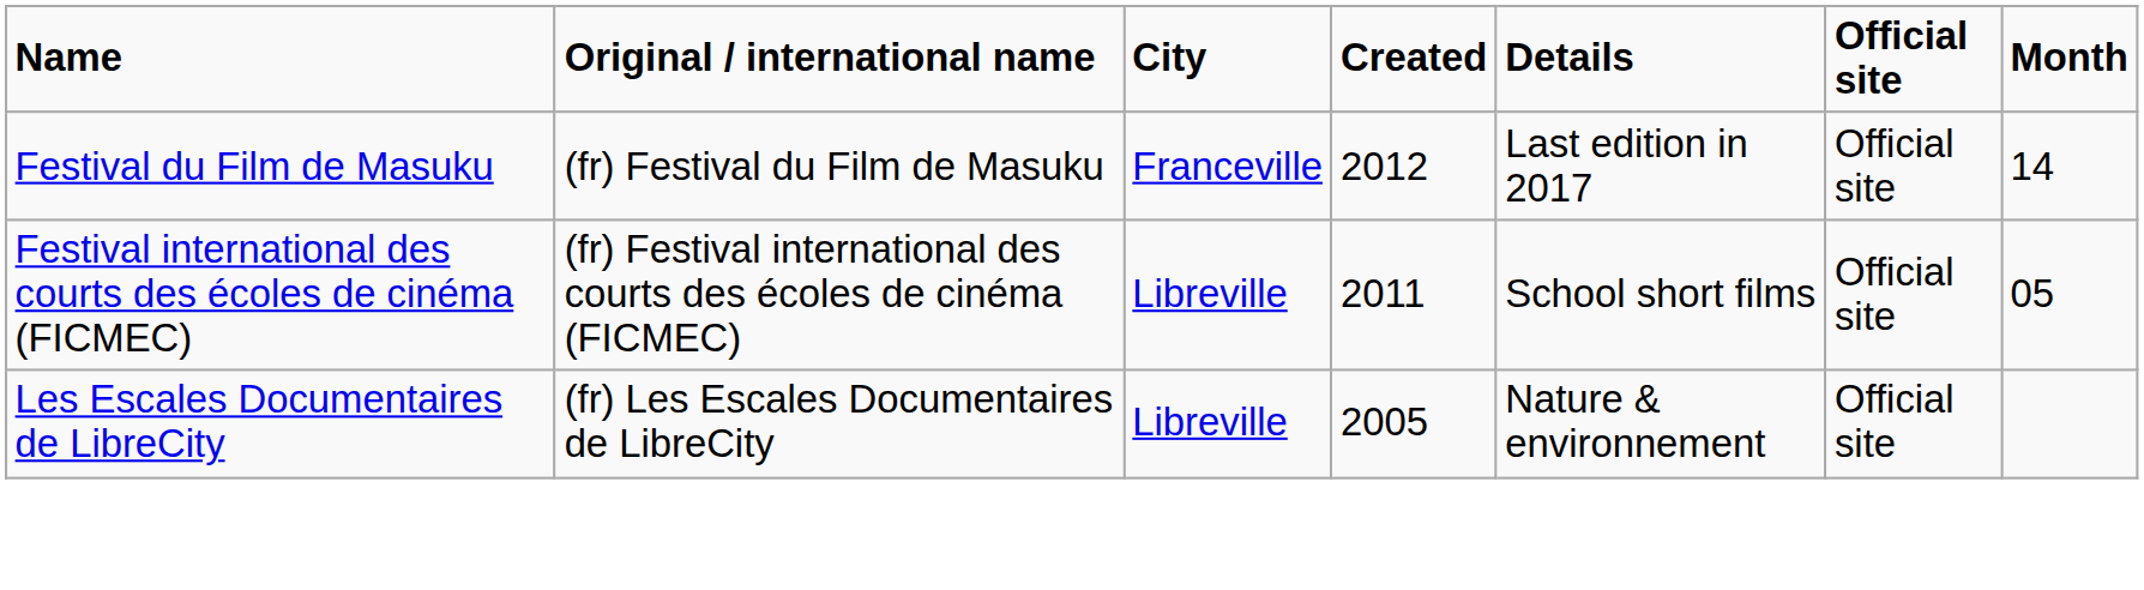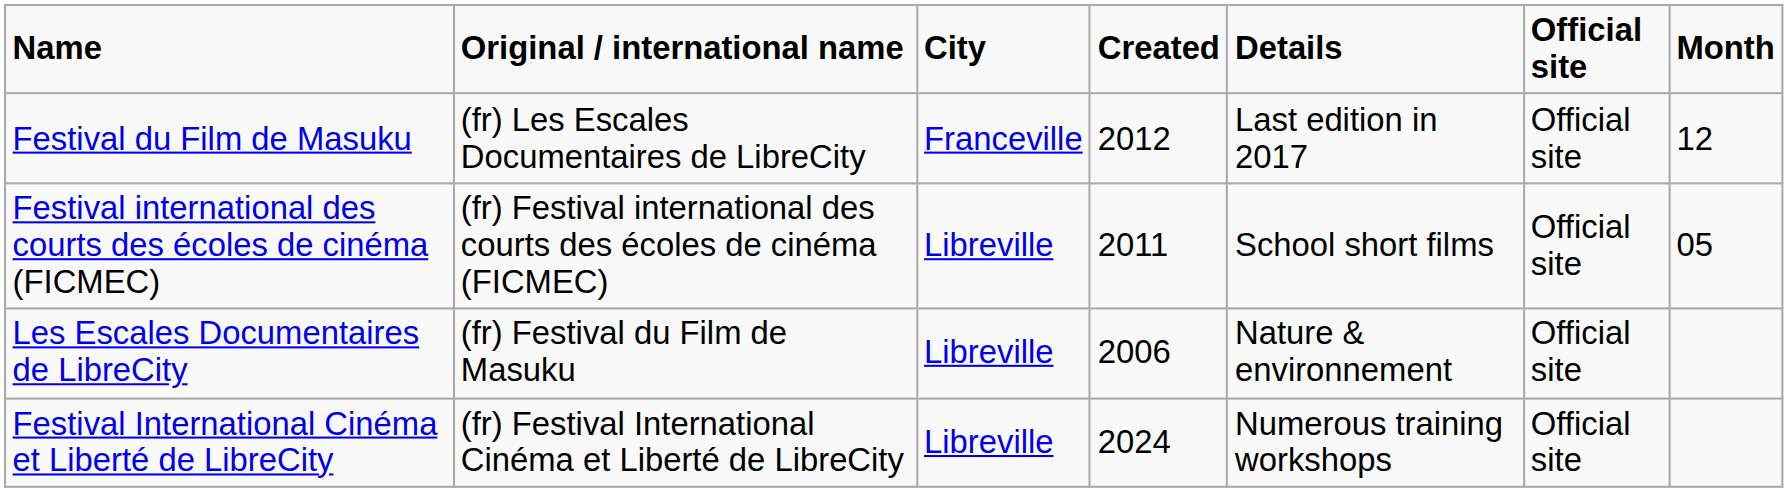 <table class="wikitable">
 <tr>
 <td><strong>Name</strong></td>
 <td><strong>Original / international name</strong></td>
 <td><strong>City</strong></td>
 <td><strong>Created</strong></td>
 <td><strong>Details</strong></td>
 <td><strong>Official site</strong></td>
 <td><strong>Month</strong></td>
 </tr>
 <tr>
 <td><a href='#'>Festival du Film de Masuku</a></td>
-<td>(fr) Festival du Film de Masuku</td>
+<td>(fr) Les Escales Documentaires de LibreCity</td>
 <td><a href='#'>Franceville</a></td>
 <td>2012</td>
 <td>Last edition in 2017</td>
 <td>Official site</td>
-<td>14</td>
+<td>12</td>
 </tr>
 <tr>
 <td><a href='#'>Festival international des courts des écoles de cinéma</a> (FICMEC)</td>
 <td>(fr) Festival international des courts des écoles de cinéma (FICMEC)</td>
 <td><a href='#'>Libreville</a></td>
 <td>2011</td>
 <td>School short films</td>
 <td>Official site</td>
 <td>05</td>
 </tr>
 <tr>
 <td><a href='#'>Les Escales Documentaires de LibreCity</a></td>
-<td>(fr) Les Escales Documentaires de LibreCity</td>
+<td>(fr) Festival du Film de Masuku</td>
 <td><a href='#'>Libreville</a></td>
-<td>2005</td>
+<td>2006</td>
 <td>Nature & environnement</td>
 <td>Official site</td>
 <td></td>
 </tr>
+<tr>
+<td><a href='#'>Festival International Cinéma et Liberté de LibreCity</a></td>
+<td>(fr) Festival International Cinéma et Liberté de LibreCity</td>
+<td><a href='#'>Libreville</a></td>
+<td>2024</td>
+<td>Numerous training workshops</td>
+<td>Official site</td>
+<td></td>
+</tr>
 </table>
